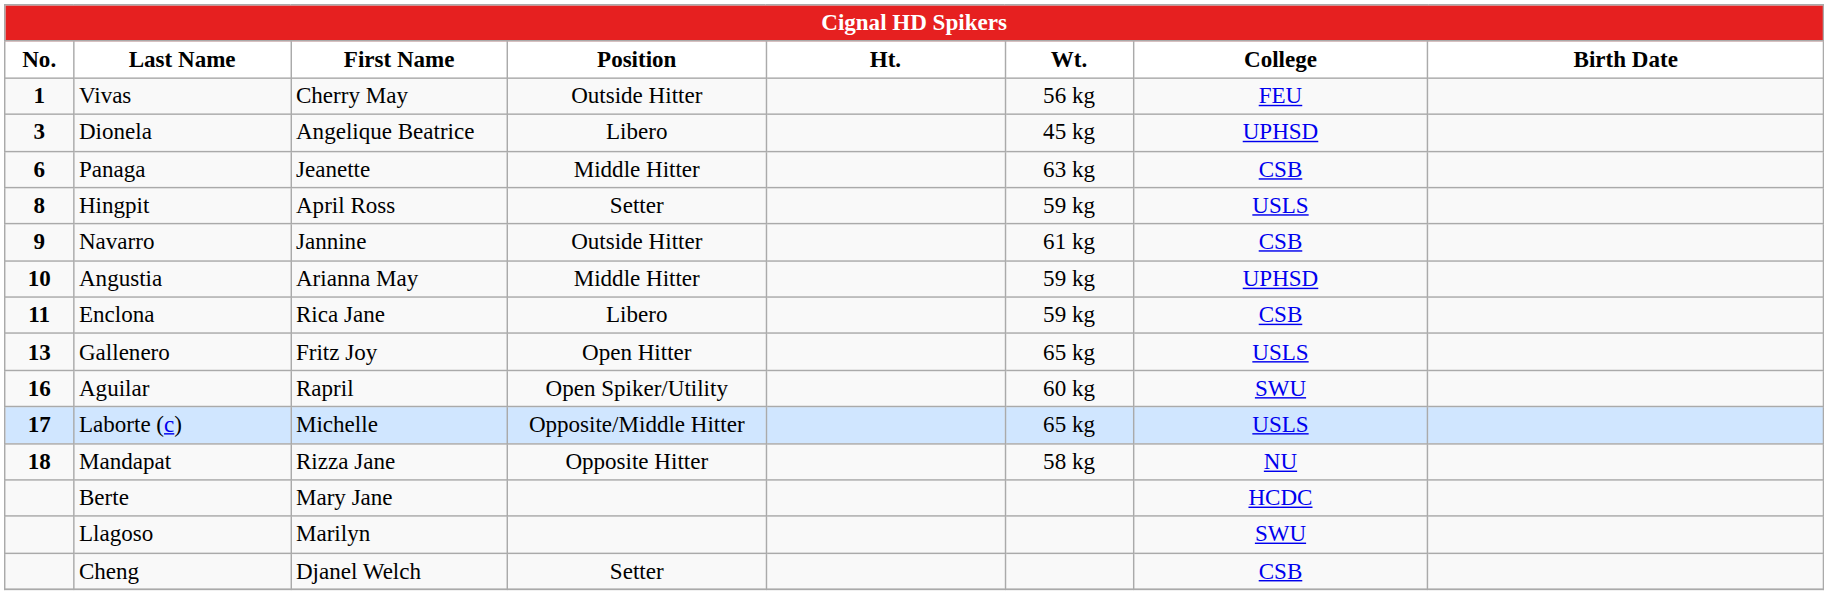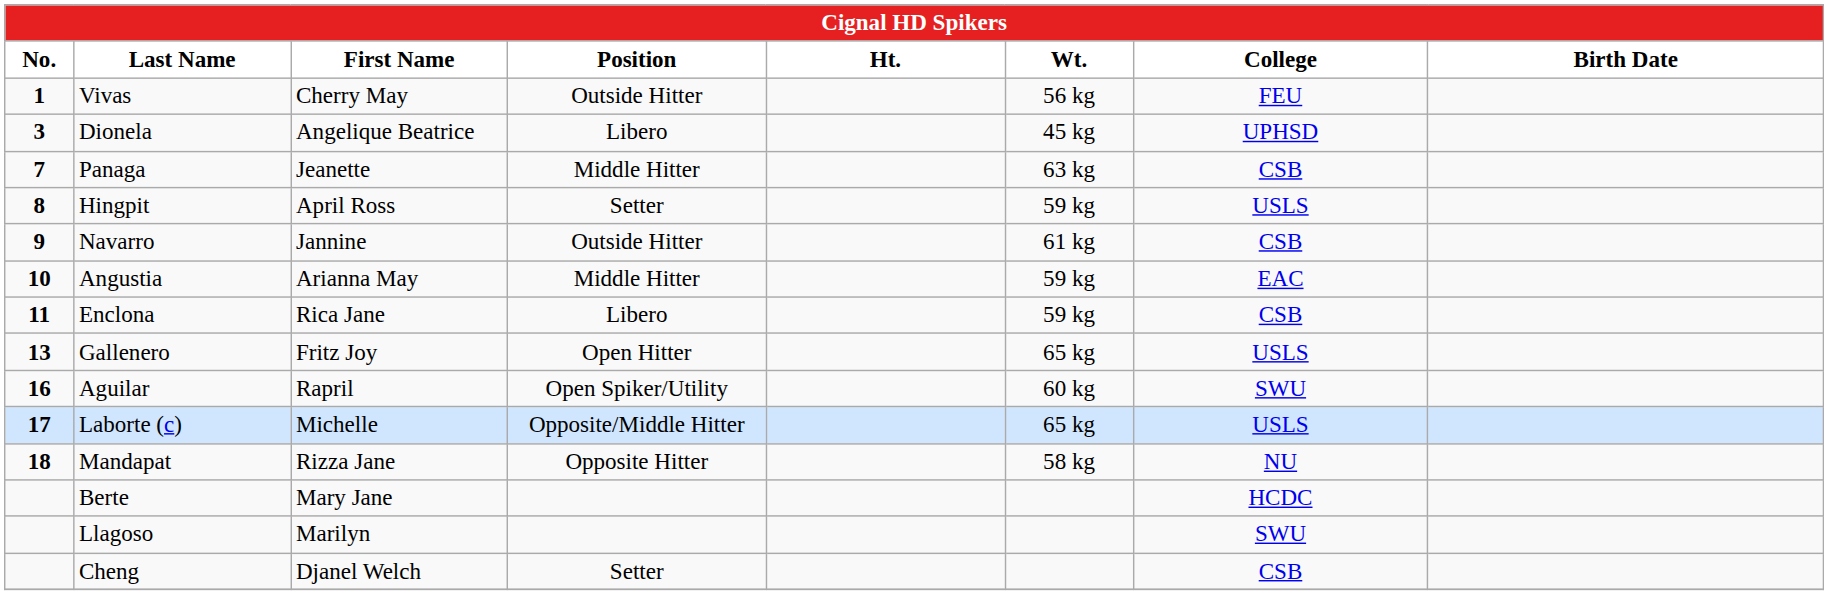 <table class="wikitable" style="text-align:center; width: 100%;">
 <tr>
 <td colspan="8" style= "background: #E62020; color: White; text-align: center"><strong>Cignal HD Spikers</strong></td>
 </tr>
 <tr>
 <th width=3px style="background: White; color: Black; text-align: center"><strong>No.</strong></th>
 <th width=90px style="background: White; color: Black">Last Name</th>
 <th width=90px style="background: White; color: Black">First Name</th>
 <th width=100px style="background: White; color: Black">Position</th>
 <th width=100px style="background: White; color: Black">Ht.</th>
 <th width=50px style="background: White; color: Black">Wt.</th>
 <th width=125px style="background: White; color: Black">College</th>
 <th width=170px style="background: White; color: Black">Birth Date</th>
 </tr>
 <tr>
 <td><strong>1</strong></td>
 <td style="text-align: left">Vivas</td>
 <td style="text-align: left">Cherry May</td>
 <td>Outside Hitter</td>
 <td></td>
 <td>56 kg</td>
 <td><a href='#'>FEU</a></td>
 <td style="text-align: left"></td>
 </tr>
 <tr>
 <td><strong>3</strong></td>
 <td style="text-align: left">Dionela</td>
 <td style="text-align: left">Angelique Beatrice</td>
 <td>Libero</td>
 <td></td>
 <td>45 kg</td>
 <td><a href='#'>UPHSD</a></td>
 <td style="text-align: left"></td>
 </tr>
 <tr>
-<td><strong>6</strong></td>
+<td><strong>7</strong></td>
 <td style="text-align: left">Panaga</td>
 <td style="text-align: left">Jeanette</td>
 <td>Middle Hitter</td>
 <td></td>
 <td>63 kg</td>
 <td><a href='#'>CSB</a></td>
 <td style="text-align: left"></td>
 </tr>
 <tr>
 <td><strong>8</strong></td>
 <td style="text-align: left">Hingpit</td>
 <td style="text-align: left">April Ross</td>
 <td>Setter</td>
 <td></td>
 <td>59 kg</td>
 <td><a href='#'>USLS</a></td>
 <td style="text-align: left"></td>
 </tr>
 <tr>
 <td><strong>9</strong></td>
 <td style="text-align: left">Navarro</td>
 <td style="text-align: left">Jannine</td>
 <td>Outside Hitter</td>
 <td></td>
 <td>61 kg</td>
 <td><a href='#'>CSB</a></td>
 <td style="text-align: left"></td>
 </tr>
 <tr>
 <td><strong>10</strong></td>
 <td style="text-align: left">Angustia</td>
 <td style="text-align: left">Arianna May</td>
 <td>Middle Hitter</td>
 <td></td>
 <td>59 kg</td>
-<td><a href='#'>UPHSD</a></td>
+<td><a href='#'>EAC</a></td>
 <td style="text-align: left"></td>
 </tr>
 <tr>
 <td><strong>11</strong></td>
 <td style="text-align: left">Enclona</td>
 <td style="text-align: left">Rica Jane</td>
 <td>Libero</td>
 <td></td>
 <td>59 kg</td>
 <td><a href='#'>CSB</a></td>
 <td style="text-align: left"></td>
 </tr>
 <tr>
 <td><strong>13</strong></td>
 <td style="text-align: left">Gallenero</td>
 <td style="text-align: left">Fritz Joy</td>
 <td>Open Hitter</td>
 <td></td>
 <td>65 kg</td>
 <td><a href='#'>USLS</a></td>
 <td style="text-align: left"></td>
 </tr>
 <tr>
 <td><strong>16</strong></td>
 <td style="text-align: left">Aguilar</td>
 <td style="text-align: left">Rapril</td>
 <td>Open Spiker/Utility</td>
 <td></td>
 <td>60 kg</td>
 <td><a href='#'>SWU</a></td>
 <td style="text-align: left"></td>
 </tr>
 <tr bgcolor=#D0E6FF>
 <td><strong>17</strong></td>
 <td style="text-align: left">Laborte (<a href='#'>c</a>)</td>
 <td style="text-align: left">Michelle</td>
 <td>Opposite/Middle Hitter</td>
 <td></td>
 <td>65 kg</td>
 <td><a href='#'>USLS</a></td>
 <td style="text-align: left"></td>
 </tr>
 <tr>
 <td><strong>18</strong></td>
 <td style="text-align: left">Mandapat</td>
 <td style="text-align: left">Rizza Jane</td>
 <td>Opposite Hitter</td>
 <td></td>
 <td>58 kg</td>
 <td><a href='#'>NU</a></td>
 <td style="text-align: left"></td>
 </tr>
 <tr>
 <td></td>
 <td style="text-align: left">Berte</td>
 <td style="text-align: left">Mary Jane</td>
 <td></td>
 <td></td>
 <td></td>
 <td><a href='#'>HCDC</a></td>
 <td style="text-align: left"></td>
 </tr>
 <tr>
 <td></td>
 <td style="text-align: left">Llagoso</td>
 <td style="text-align: left">Marilyn</td>
 <td></td>
 <td></td>
 <td></td>
 <td><a href='#'>SWU</a></td>
 <td style="text-align: left"></td>
 </tr>
 <tr>
 <td></td>
 <td style="text-align: left">Cheng</td>
 <td style="text-align: left">Djanel Welch</td>
 <td>Setter</td>
 <td></td>
 <td></td>
 <td><a href='#'>CSB</a></td>
 <td style="text-align: left"></td>
 </tr>
 <tr>
 </tr>
 </table>
